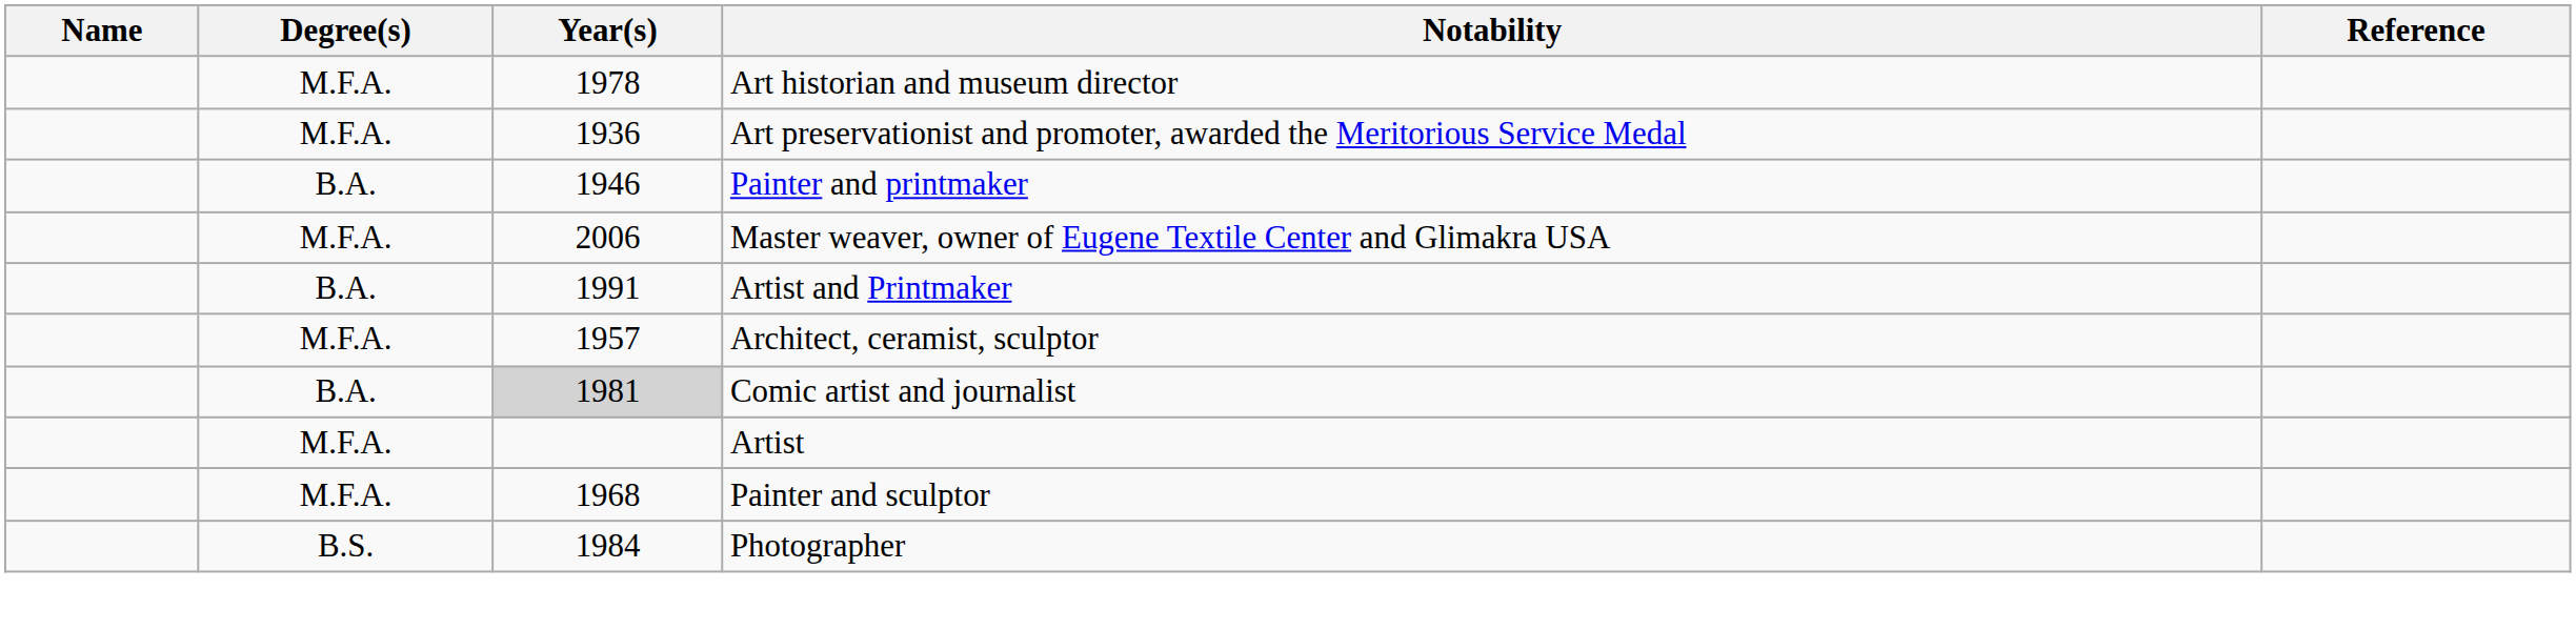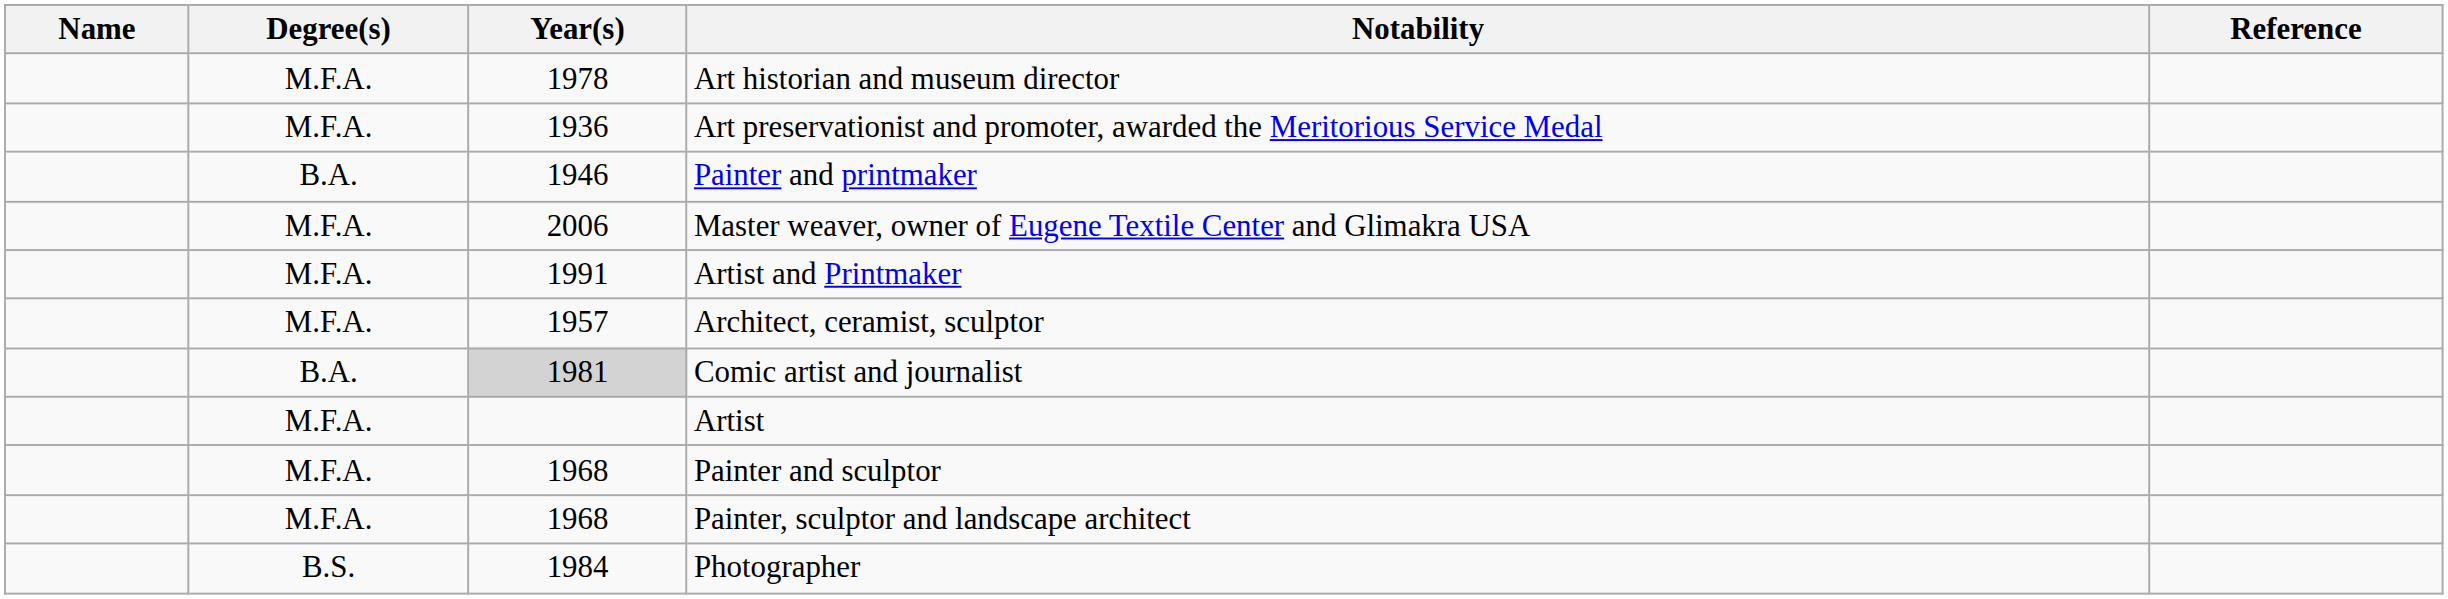 <table class="wikitable sortable" style="width:100%">
 <tr>
 <th width="* ">Name</th>
 <th>Degree(s)</th>
 <th>Year(s)</th>
 <th width="60%" class="unsortable">Notability</th>
 <th width="* " class="unsortable">Reference</th>
 </tr>
 <tr>
 <td></td>
 <td align="center">M.F.A.</td>
 <td align="center">1978</td>
 <td>Art historian and museum director</td>
 <td align="center"></td>
 </tr>
 <tr>
 <td></td>
 <td align="center">M.F.A.</td>
 <td align="center">1936</td>
 <td>Art preservationist and promoter, awarded the <a href='#'>Meritorious Service Medal</a></td>
 <td align="center"></td>
 </tr>
 <tr>
 <td></td>
 <td align="center">B.A.</td>
 <td align="center">1946</td>
 <td><a href='#'>Painter</a> and <a href='#'>printmaker</a></td>
 <td align="center"></td>
 </tr>
 <tr>
 <td></td>
 <td align="center">M.F.A.</td>
 <td align="center">2006</td>
 <td>Master weaver, owner of <a href='#'>Eugene Textile Center</a> and Glimakra USA</td>
 <td align="center"></td>
 </tr>
 <tr>
 <td></td>
-<td align="center">B.A.</td>
+<td align="center">M.F.A.</td>
 <td align="center">1991</td>
 <td>Artist and <a href='#'>Printmaker</a></td>
 <td align="center"></td>
 </tr>
 <tr>
 <td></td>
 <td align="center">M.F.A.</td>
 <td align="center">1957</td>
 <td>Architect, ceramist, sculptor</td>
 <td align="center"></td>
 </tr>
 <tr>
 <td></td>
 <td align="center">B.A.</td>
 <td align="center" style="background: lightgrey;">1981</td>
 <td>Comic artist and journalist</td>
 <td align="center"></td>
 </tr>
 <tr>
 <td></td>
 <td align="center">M.F.A.</td>
 <td align="center"></td>
 <td>Artist</td>
 <td align="center"></td>
 </tr>
 <tr>
 <td></td>
 <td align="center">M.F.A.</td>
 <td align="center">1968</td>
 <td>Painter and sculptor</td>
 <td align="center"></td>
 </tr>
 <tr>
 <td></td>
+<td align="center">M.F.A.</td>
+<td align="center">1968</td>
+<td>Painter, sculptor and landscape architect</td>
+<td align="center"></td>
+</tr>
+<tr>
+<td></td>
 <td align="center">B.S.</td>
 <td align="center">1984</td>
 <td>Photographer</td>
 <td align="center"></td>
 </tr>
 </table>
